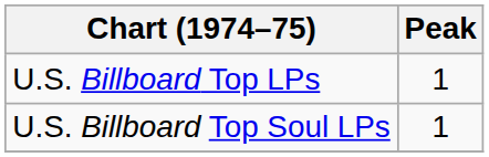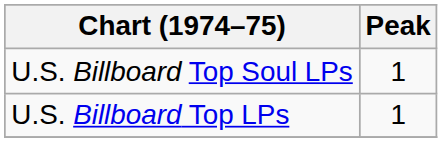 <table class="wikitable">
 <tr>
 <th>Chart (1974–75)</th>
 <th>Peak<br></th>
 </tr>
 <tr>
-<td>U.S. <a href='#'><em>Billboard</em> Top LPs</a></td>
+<td>U.S. <em>Billboard</em> <a href='#'>Top Soul LPs</a></td>
 <td align="center">1</td>
 </tr>
 <tr>
-<td>U.S. <em>Billboard</em> <a href='#'>Top Soul LPs</a></td>
+<td>U.S. <a href='#'><em>Billboard</em> Top LPs</a></td>
 <td align="center">1</td>
 </tr>
 <tr>
 </tr>
 </table>
